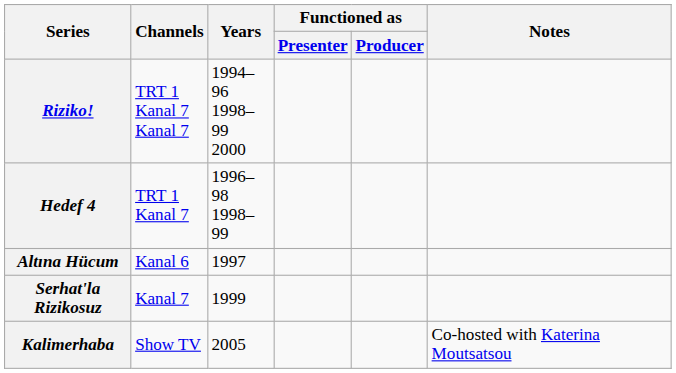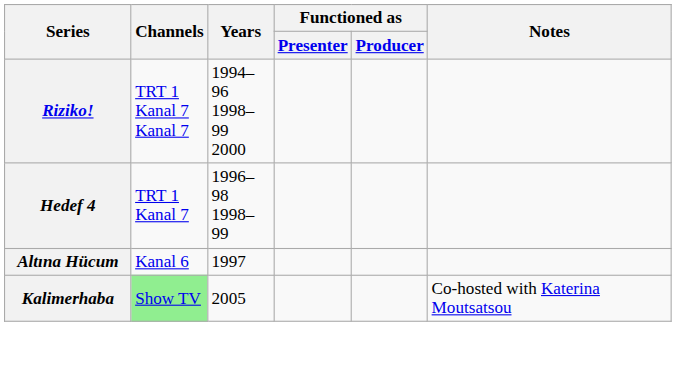 <table class="wikitable plainrowheaders" style="width:100%;">
 <tr>
 <th rowspan="2" scope="col" style="width:19%;">Series</th>
 <th rowspan=2 scope="col">Channels</th>
 <th rowspan=2 scope="col">Years</th>
 <th colspan=2>Functioned as</th>
 <th rowspan=2 scope="col">Notes</th>
 </tr>
 <tr>
 <th scope="col"><a href='#'>Presenter</a></th>
 <th scope="col"><a href='#'>Producer</a></th>
 </tr>
 <tr>
 <th scope="row"><em><a href='#'>Riziko!</a></em></th>
 <td><a href='#'>TRT 1</a><br><a href='#'>Kanal 7</a><br><a href='#'>Kanal 7</a></td>
 <td>1994–96<br>1998–99<br>2000</td>
 <td></td>
 <td></td>
 <td></td>
 </tr>
 <tr>
 <th scope="row"><em>Hedef 4</em></th>
 <td><a href='#'>TRT 1</a><br><a href='#'>Kanal 7</a></td>
 <td>1996–98<br>1998–99</td>
 <td></td>
 <td></td>
 <td></td>
 </tr>
 <tr>
 <th scope="row"><em>Altına Hücum</em></th>
 <td><a href='#'>Kanal 6</a></td>
 <td>1997</td>
 <td></td>
 <td></td>
 <td></td>
 </tr>
 <tr>
-<th scope="row"><em>Serhat'la Rizikosuz</em></th>
-<td><a href='#'>Kanal 7</a></td>
-<td>1999</td>
-<td></td>
-<td></td>
-<td></td>
-</tr>
-<tr>
 <th scope="row"><em>Kalimerhaba</em></th>
-<td><a href='#'>Show TV</a></td>
+<td style="background: lightgreen;"><a href='#'>Show TV</a></td>
 <td>2005</td>
 <td></td>
 <td></td>
 <td>Co-hosted with <a href='#'>Katerina Moutsatsou</a></td>
 </tr>
 </table>
